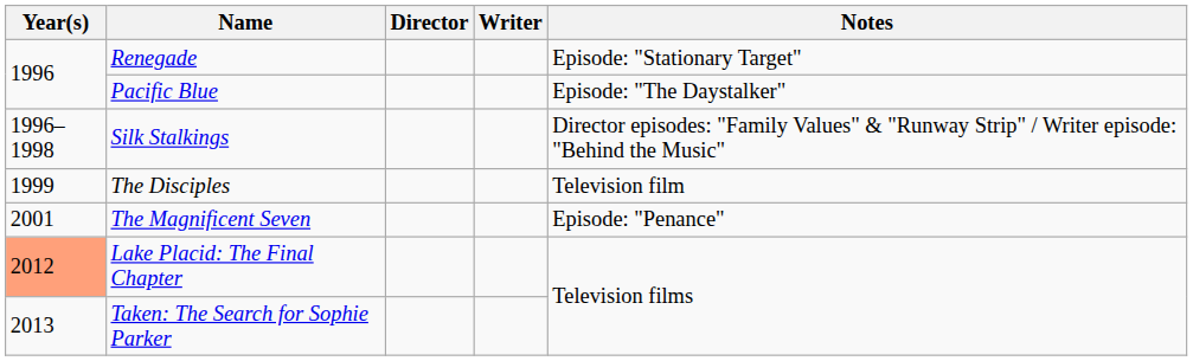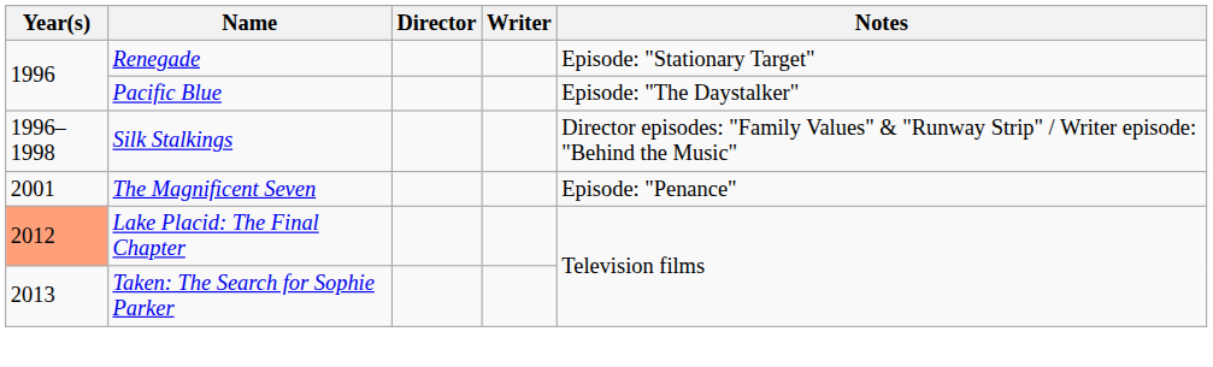 <table class="wikitable sortable">
 <tr>
 <th>Year(s)</th>
 <th>Name</th>
 <th>Director</th>
 <th>Writer</th>
 <th>Notes</th>
 </tr>
 <tr>
 <td rowspan="2">1996</td>
 <td><em><a href='#'>Renegade</a></em></td>
 <td></td>
 <td></td>
 <td>Episode: "Stationary Target"</td>
 </tr>
 <tr>
 <td><em><a href='#'>Pacific Blue</a></em></td>
 <td></td>
 <td></td>
 <td>Episode: "The Daystalker"</td>
 </tr>
 <tr>
 <td>1996–1998</td>
 <td><em><a href='#'>Silk Stalkings</a></em></td>
 <td></td>
 <td></td>
 <td>Director episodes: "Family Values" & "Runway Strip" / Writer episode: "Behind the Music"</td>
 </tr>
 <tr>
-<td>1999</td>
-<td><em>The Disciples</em></td>
-<td></td>
-<td></td>
-<td>Television film</td>
-</tr>
-<tr>
 <td>2001</td>
 <td><em><a href='#'>The Magnificent Seven</a></em></td>
 <td></td>
 <td></td>
 <td>Episode: "Penance"</td>
 </tr>
 <tr>
 <td style="background: lightsalmon;">2012</td>
 <td><em><a href='#'>Lake Placid: The Final Chapter</a></em></td>
 <td></td>
 <td></td>
 <td rowspan="2">Television films</td>
 </tr>
 <tr>
 <td>2013</td>
 <td><em><a href='#'>Taken: The Search for Sophie Parker</a></em></td>
 <td></td>
 <td></td>
 </tr>
 </table>
